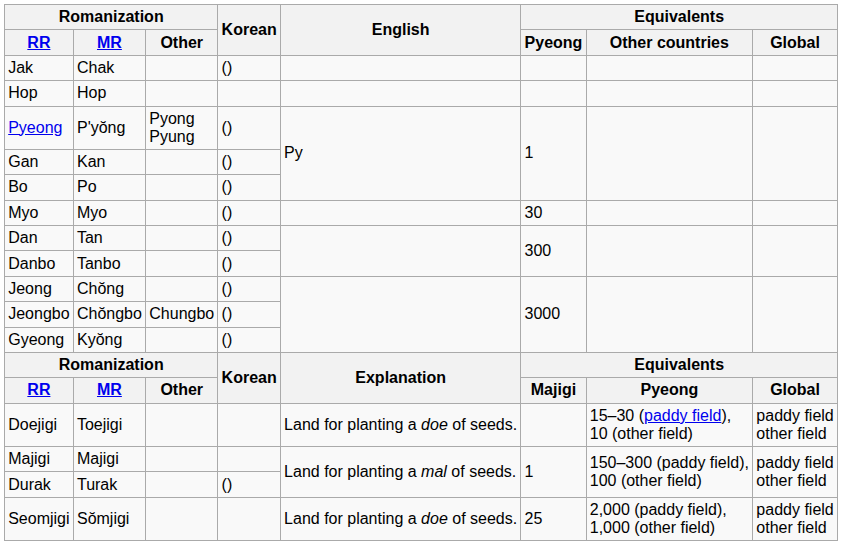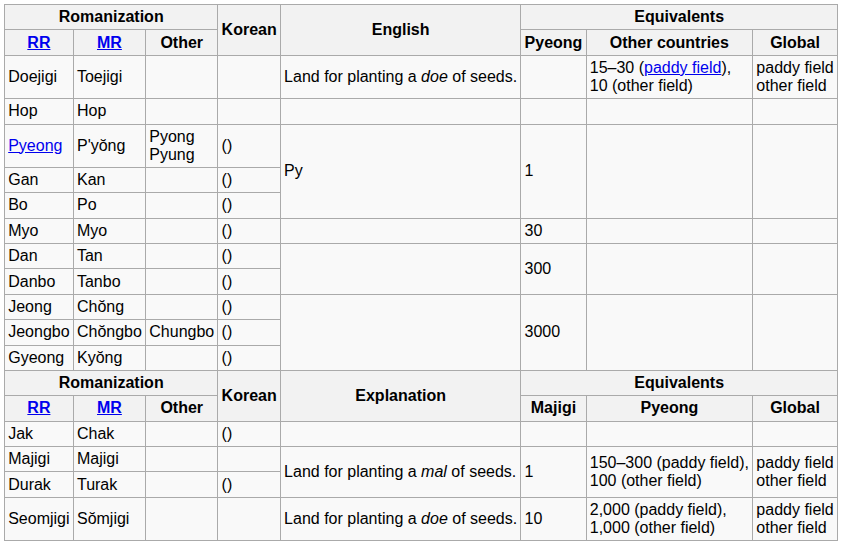 <table class="wikitable">
 <tr>
 <th colspan="3">Romanization</th>
 <th rowspan="2">Korean</th>
 <th rowspan="2">English</th>
 <th colspan="3">Equivalents</th>
 </tr>
 <tr>
 <th><a href='#'>RR</a></th>
 <th><a href='#'>MR</a></th>
 <th>Other</th>
 <th>Pyeong</th>
 <th>Other countries</th>
 <th>Global</th>
 </tr>
 <tr>
-<td>Jak</td>
-<td>Chak</td>
-<td></td>
-<td>()</td>
+<td>Doejigi</td>
+<td>Toejigi</td>
 <td></td>
 <td></td>
+<td>Land for planting a <em>doe</em> of seeds.</td>
 <td></td>
-<td></td>
+<td>15‒30 (<a href='#'>paddy field</a>),<br>10 (other field)</td>
+<td> paddy field<br> other field</td>
 </tr>
 <tr>
 <td>Hop</td>
 <td>Hop</td>
 <td></td>
 <td></td>
 <td></td>
 <td></td>
 <td></td>
 <td></td>
 </tr>
 <tr>
 <td><a href='#'>Pyeong</a></td>
 <td>P'yŏng</td>
 <td>Pyong<br>Pyung<br></td>
 <td>()</td>
 <td rowspan="3">Py</td>
 <td rowspan="3">1</td>
 <td rowspan="3"></td>
 <td rowspan="3"></td>
 </tr>
 <tr>
 <td>Gan</td>
 <td>Kan</td>
 <td></td>
 <td>()</td>
 </tr>
 <tr>
 <td>Bo</td>
 <td>Po</td>
 <td></td>
 <td>()</td>
 </tr>
 <tr>
 <td>Myo</td>
 <td>Myo</td>
 <td></td>
 <td>()</td>
 <td></td>
 <td>30</td>
 <td></td>
 <td></td>
 </tr>
 <tr>
 <td>Dan</td>
 <td>Tan</td>
 <td></td>
 <td>()</td>
 <td rowspan="2"></td>
 <td rowspan="2">300</td>
 <td rowspan="2"></td>
 <td rowspan="2"></td>
 </tr>
 <tr>
 <td>Danbo</td>
 <td>Tanbo</td>
 <td></td>
 <td>()</td>
 </tr>
 <tr>
 <td>Jeong</td>
 <td>Chŏng</td>
 <td></td>
 <td>()</td>
 <td rowspan="3"></td>
 <td rowspan="3">3000</td>
 <td rowspan="3"></td>
 <td rowspan="3"></td>
 </tr>
 <tr>
 <td>Jeongbo</td>
 <td>Chŏngbo</td>
 <td>Chungbo</td>
 <td>()</td>
 </tr>
 <tr>
 <td>Gyeong</td>
 <td>Kyŏng</td>
 <td></td>
 <td>()</td>
 </tr>
 <tr>
 <th colspan="3">Romanization</th>
 <th rowspan="2">Korean</th>
 <th rowspan="2">Explanation</th>
 <th colspan="3">Equivalents</th>
 </tr>
 <tr>
 <th><a href='#'>RR</a></th>
 <th><a href='#'>MR</a></th>
 <th>Other</th>
 <th>Majigi</th>
 <th>Pyeong</th>
 <th>Global</th>
 </tr>
 <tr>
-<td>Doejigi</td>
-<td>Toejigi</td>
+<td>Jak</td>
+<td>Chak</td>
+<td></td>
+<td>()</td>
 <td></td>
 <td></td>
-<td>Land for planting a <em>doe</em> of seeds.</td>
 <td></td>
-<td>15‒30 (<a href='#'>paddy field</a>),<br>10 (other field)</td>
-<td> paddy field<br> other field</td>
+<td></td>
 </tr>
 <tr>
 <td>Majigi</td>
 <td>Majigi</td>
 <td></td>
 <td></td>
 <td rowspan="2">Land for planting a <em>mal</em> of seeds.</td>
 <td rowspan="2">1</td>
 <td rowspan="2">150‒300 (paddy field),<br>100 (other field)</td>
 <td rowspan="2"> paddy field<br> other field</td>
 </tr>
 <tr>
 <td>Durak</td>
 <td>Turak</td>
 <td></td>
 <td>()</td>
 </tr>
 <tr>
 <td>Seomjigi</td>
 <td>Sŏmjigi</td>
 <td></td>
 <td></td>
 <td>Land for planting a <em>doe</em> of seeds.</td>
-<td>25</td>
+<td>10</td>
 <td>2,000 (paddy field),<br>1,000 (other field)</td>
 <td> paddy field<br> other field</td>
 </tr>
 </table>
